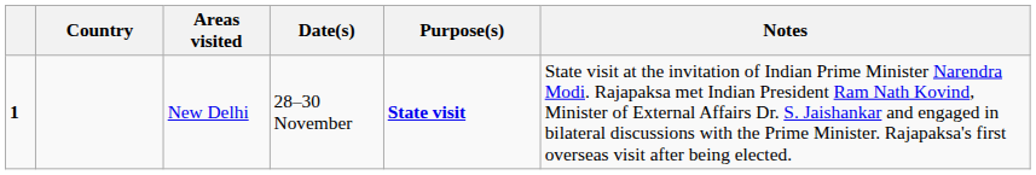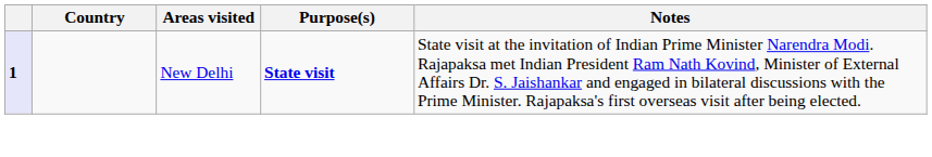 <table class="wikitable outercollapse sortable" style="margin: 1em auto 1em auto">
 <tr>
 <th style="width: 3%;"></th>
 <th width=120>Country</th>
 <th width=100>Areas visited</th>
-<th width=100>Date(s)</th>
 <th width=150>Purpose(s)</th>
 <th width=550>Notes</th>
 </tr>
 <tr>
-<td><strong>1</strong></td>
+<td style="background: lavender;"><strong>1</strong></td>
 <td></td>
 <td><a href='#'>New Delhi</a></td>
-<td>28–30 November</td>
 <td><strong><a href='#'>State visit</a></strong></td>
 <td> State visit at the invitation of Indian Prime Minister <a href='#'>Narendra Modi</a>. Rajapaksa met Indian President <a href='#'>Ram Nath Kovind</a>, Minister of External Affairs Dr. <a href='#'>S. Jaishankar</a> and engaged in bilateral discussions with the Prime Minister. Rajapaksa's first overseas visit after being elected.</td>
 </tr>
 </table>
